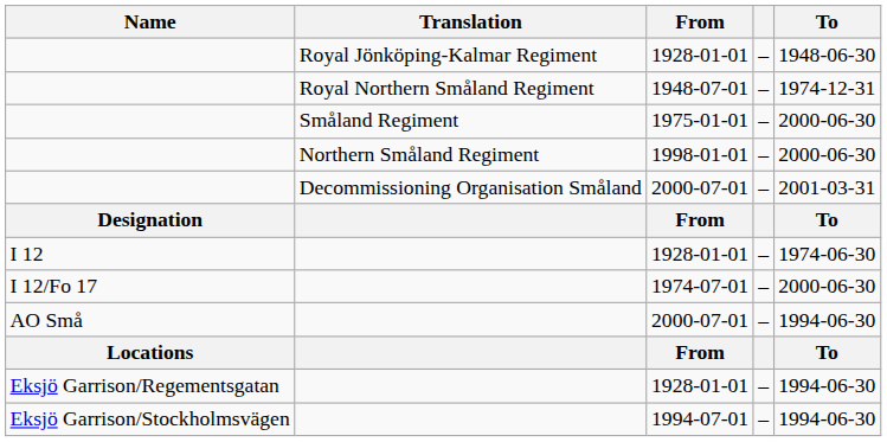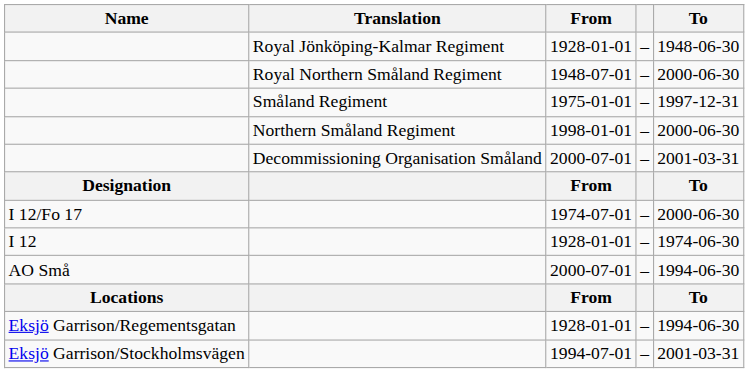 <table class="wikitable">
 <tr>
 <th style="font-weight:bold;">Name</th>
 <th style="font-weight:bold;">Translation</th>
 <th style="text-align: center; font-weight:bold;">From</th>
 <th></th>
 <th style="text-align: center; font-weight:bold;">To</th>
 </tr>
 <tr>
 <td style="font-style:italic;"></td>
 <td>Royal Jönköping-Kalmar Regiment</td>
 <td>1928-01-01</td>
 <td>–</td>
 <td>1948-06-30</td>
 </tr>
 <tr>
 <td style="font-style:italic;"></td>
 <td>Royal Northern Småland Regiment</td>
 <td>1948-07-01</td>
 <td>–</td>
-<td>1974-12-31</td>
+<td style="text-align: center;">2000-06-30</td>
 </tr>
 <tr>
 <td style="font-style:italic;"></td>
 <td>Småland Regiment</td>
 <td>1975-01-01</td>
 <td>–</td>
-<td style="text-align: center;">2000-06-30</td>
+<td>1997-12-31</td>
 </tr>
 <tr>
 <td style="font-style:italic;"></td>
 <td>Northern Småland Regiment</td>
 <td>1998-01-01</td>
 <td>–</td>
 <td>2000-06-30</td>
 </tr>
 <tr>
 <td style="font-style:italic;"></td>
 <td>Decommissioning Organisation Småland</td>
 <td>2000-07-01</td>
 <td>–</td>
 <td>2001-03-31</td>
 </tr>
 <tr>
 <th style="font-weight:bold;">Designation</th>
 <th style="font-weight:bold;"></th>
 <th style="text-align: center; font-weight:bold;">From</th>
 <th></th>
 <th style="text-align: center; font-weight:bold;">To</th>
 </tr>
 <tr>
+<td>I 12/Fo 17</td>
+<td></td>
+<td style="text-align: center;">1974-07-01</td>
+<td style="text-align: center;">–</td>
+<td style="text-align: center;">2000-06-30</td>
+</tr>
+<tr>
 <td>I 12</td>
 <td></td>
 <td style="text-align: center;">1928-01-01</td>
 <td style="text-align: center;">–</td>
 <td style="text-align: center;">1974-06-30</td>
-</tr>
-<tr>
-<td>I 12/Fo 17</td>
-<td></td>
-<td style="text-align: center;">1974-07-01</td>
-<td style="text-align: center;">–</td>
-<td style="text-align: center;">2000-06-30</td>
 </tr>
 <tr>
 <td>AO Små</td>
 <td></td>
 <td style="text-align: center;">2000-07-01</td>
 <td style="text-align: center;">–</td>
 <td style="text-align: center;">1994-06-30</td>
 </tr>
 <tr>
 <th style="font-weight:bold;">Locations</th>
 <th style="font-weight:bold;"></th>
 <th style="text-align: center; font-weight:bold;">From</th>
 <th></th>
 <th style="text-align: center; font-weight:bold;">To</th>
 </tr>
 <tr>
 <td><a href='#'>Eksjö</a> Garrison/Regementsgatan</td>
 <td></td>
 <td style="text-align: center;">1928-01-01</td>
 <td style="text-align: center;">–</td>
 <td style="text-align: center;">1994-06-30</td>
 </tr>
 <tr>
 <td><a href='#'>Eksjö</a> Garrison/Stockholmsvägen</td>
 <td></td>
 <td style="text-align: center;">1994-07-01</td>
 <td style="text-align: center;">–</td>
-<td style="text-align: center;">1994-06-30</td>
+<td style="text-align: center;">2001-03-31</td>
 </tr>
 </table>
